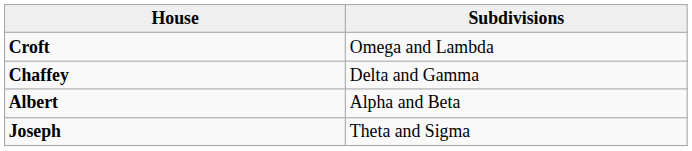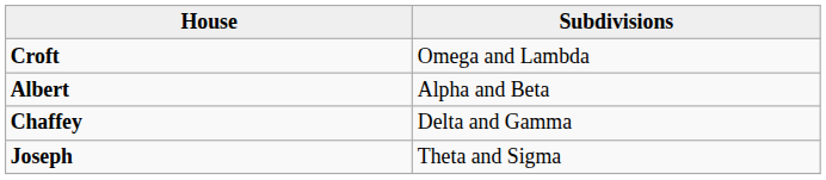 <table class="wikitable">
 <tr>
 <th ! style="background:#efefef;" width="300">House</th>
 <th ! style="background:#efefef;" width="300">Subdivisions</th>
 </tr>
 <tr>
 <td><strong>Croft</strong></td>
 <td>Omega and Lambda</td>
 </tr>
 <tr>
+<td><strong>Albert </strong></td>
+<td>Alpha and Beta</td>
+</tr>
+<tr>
 <td><strong>Chaffey</strong></td>
 <td>Delta and Gamma</td>
-</tr>
-<tr>
-<td><strong>Albert </strong></td>
-<td>Alpha and Beta</td>
 </tr>
 <tr>
 <td><strong>Joseph</strong></td>
 <td>Theta and Sigma</td>
 </tr>
 </table>
